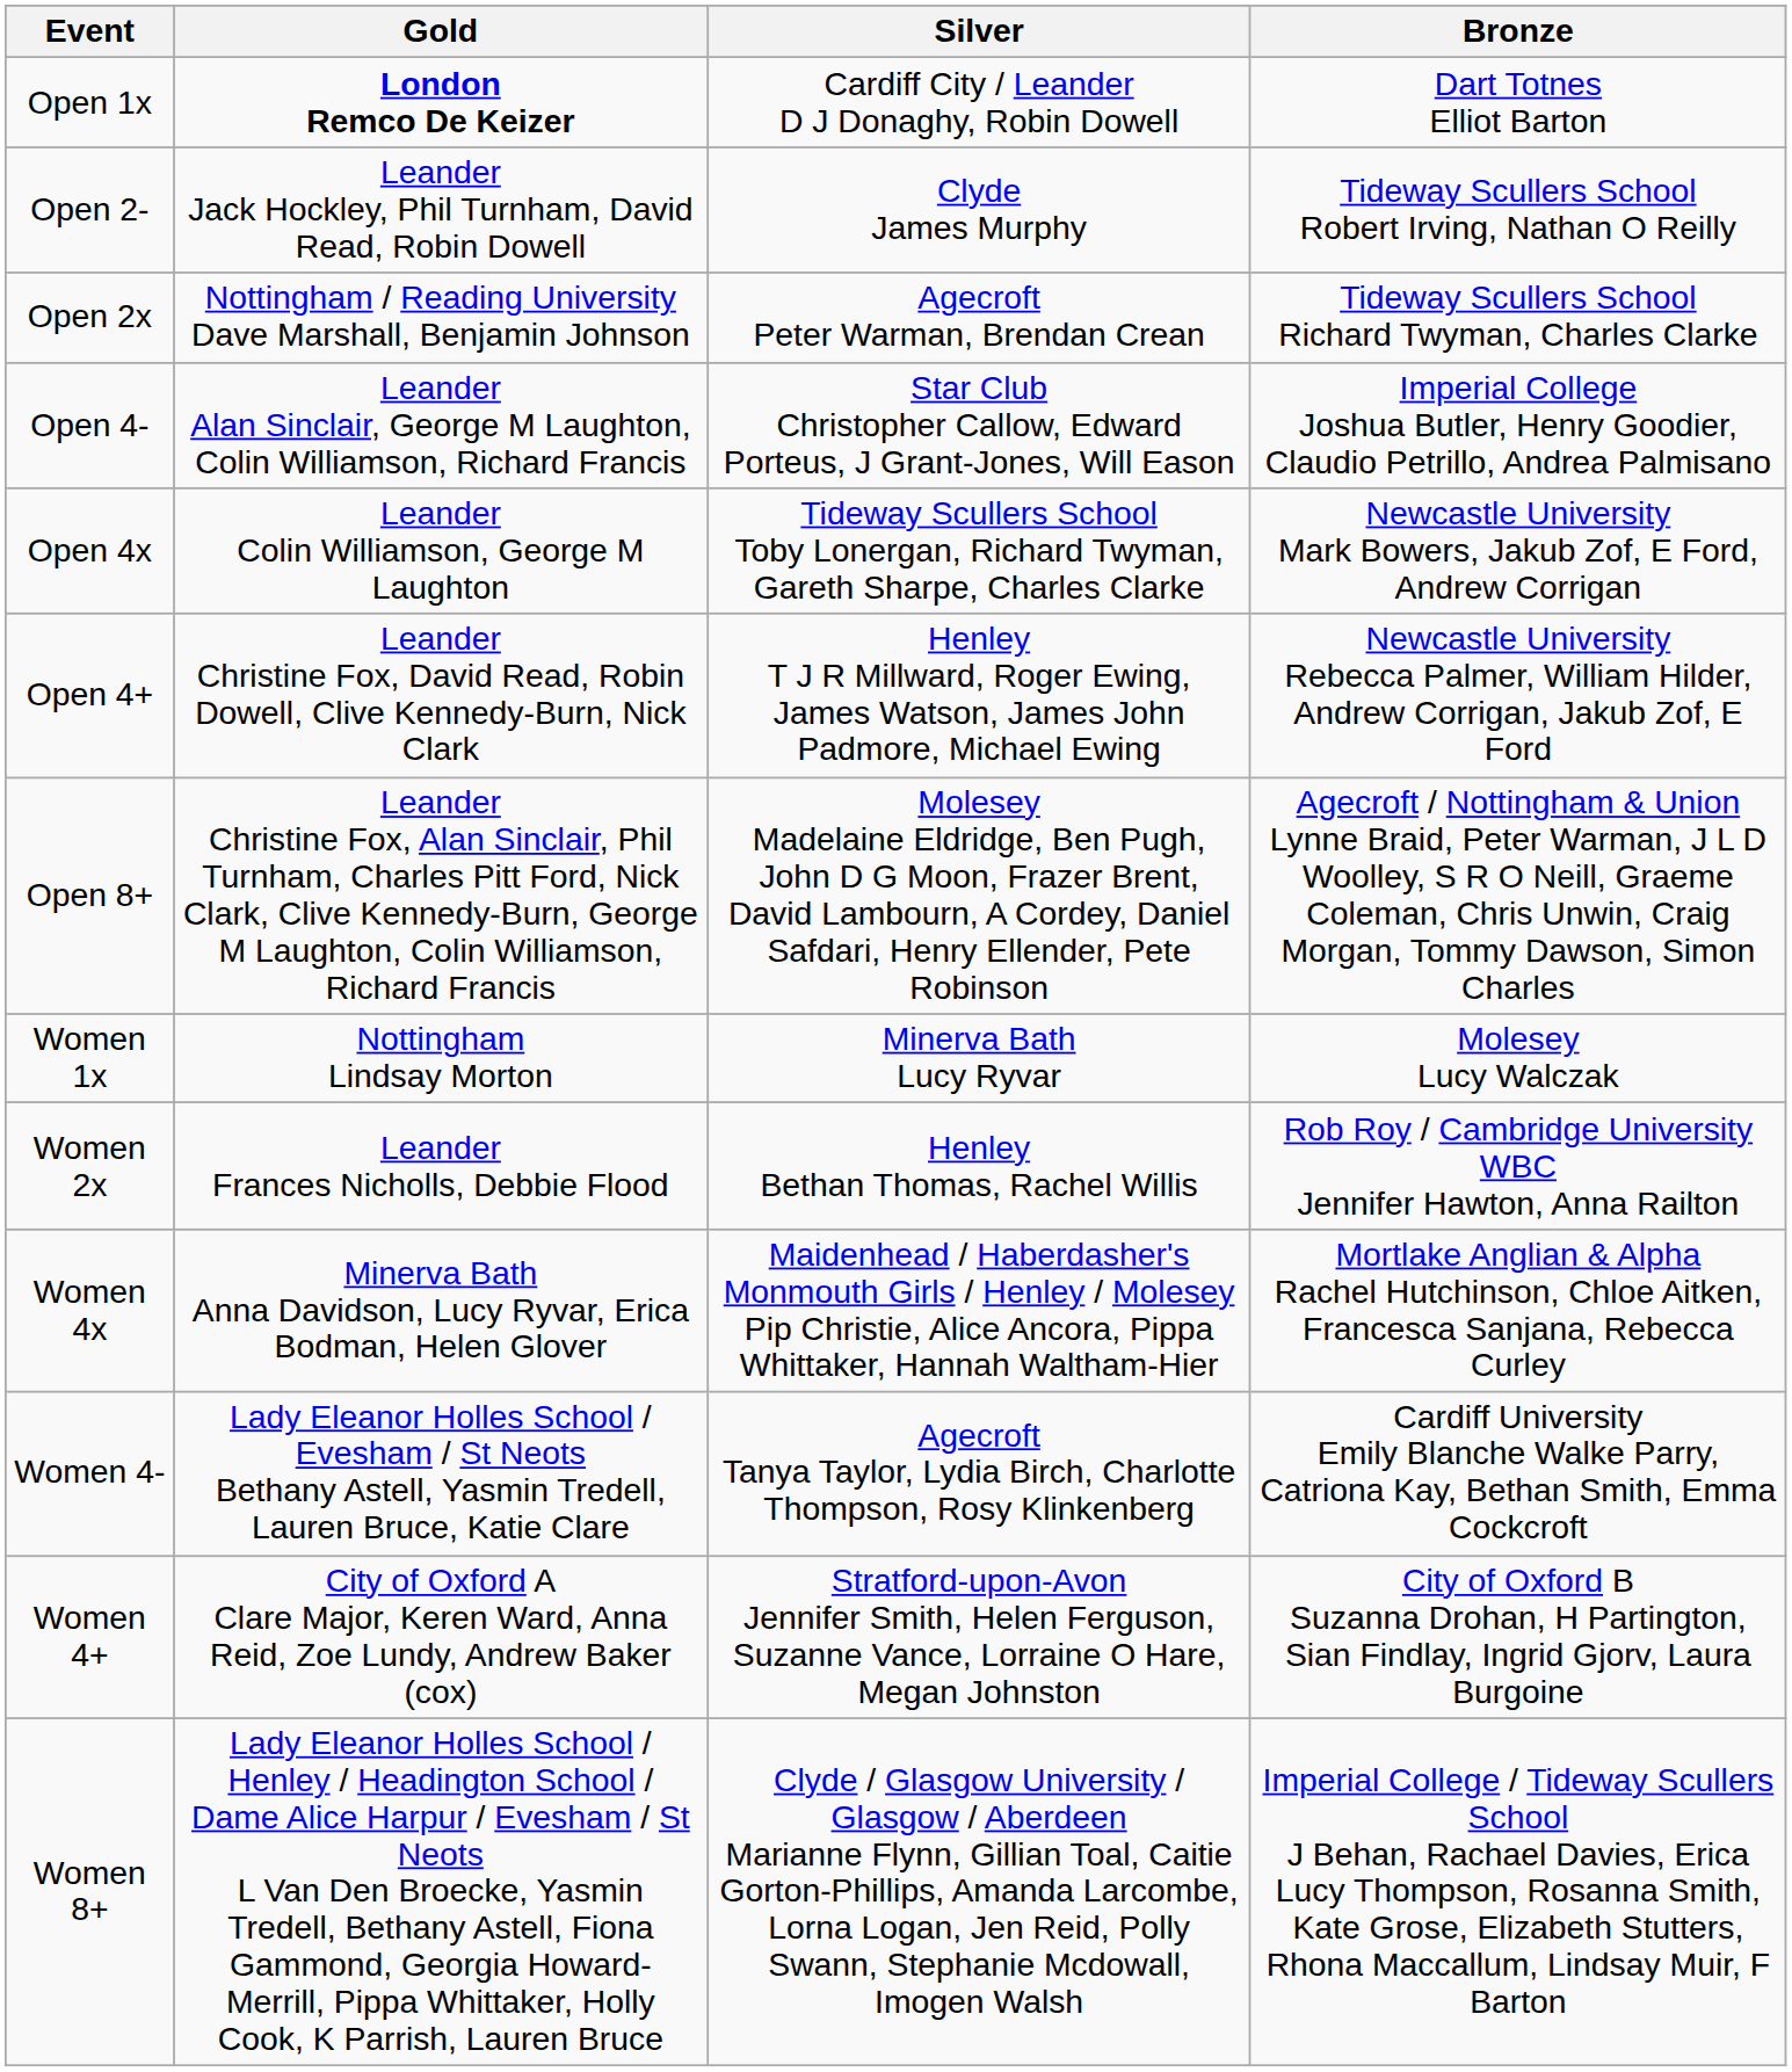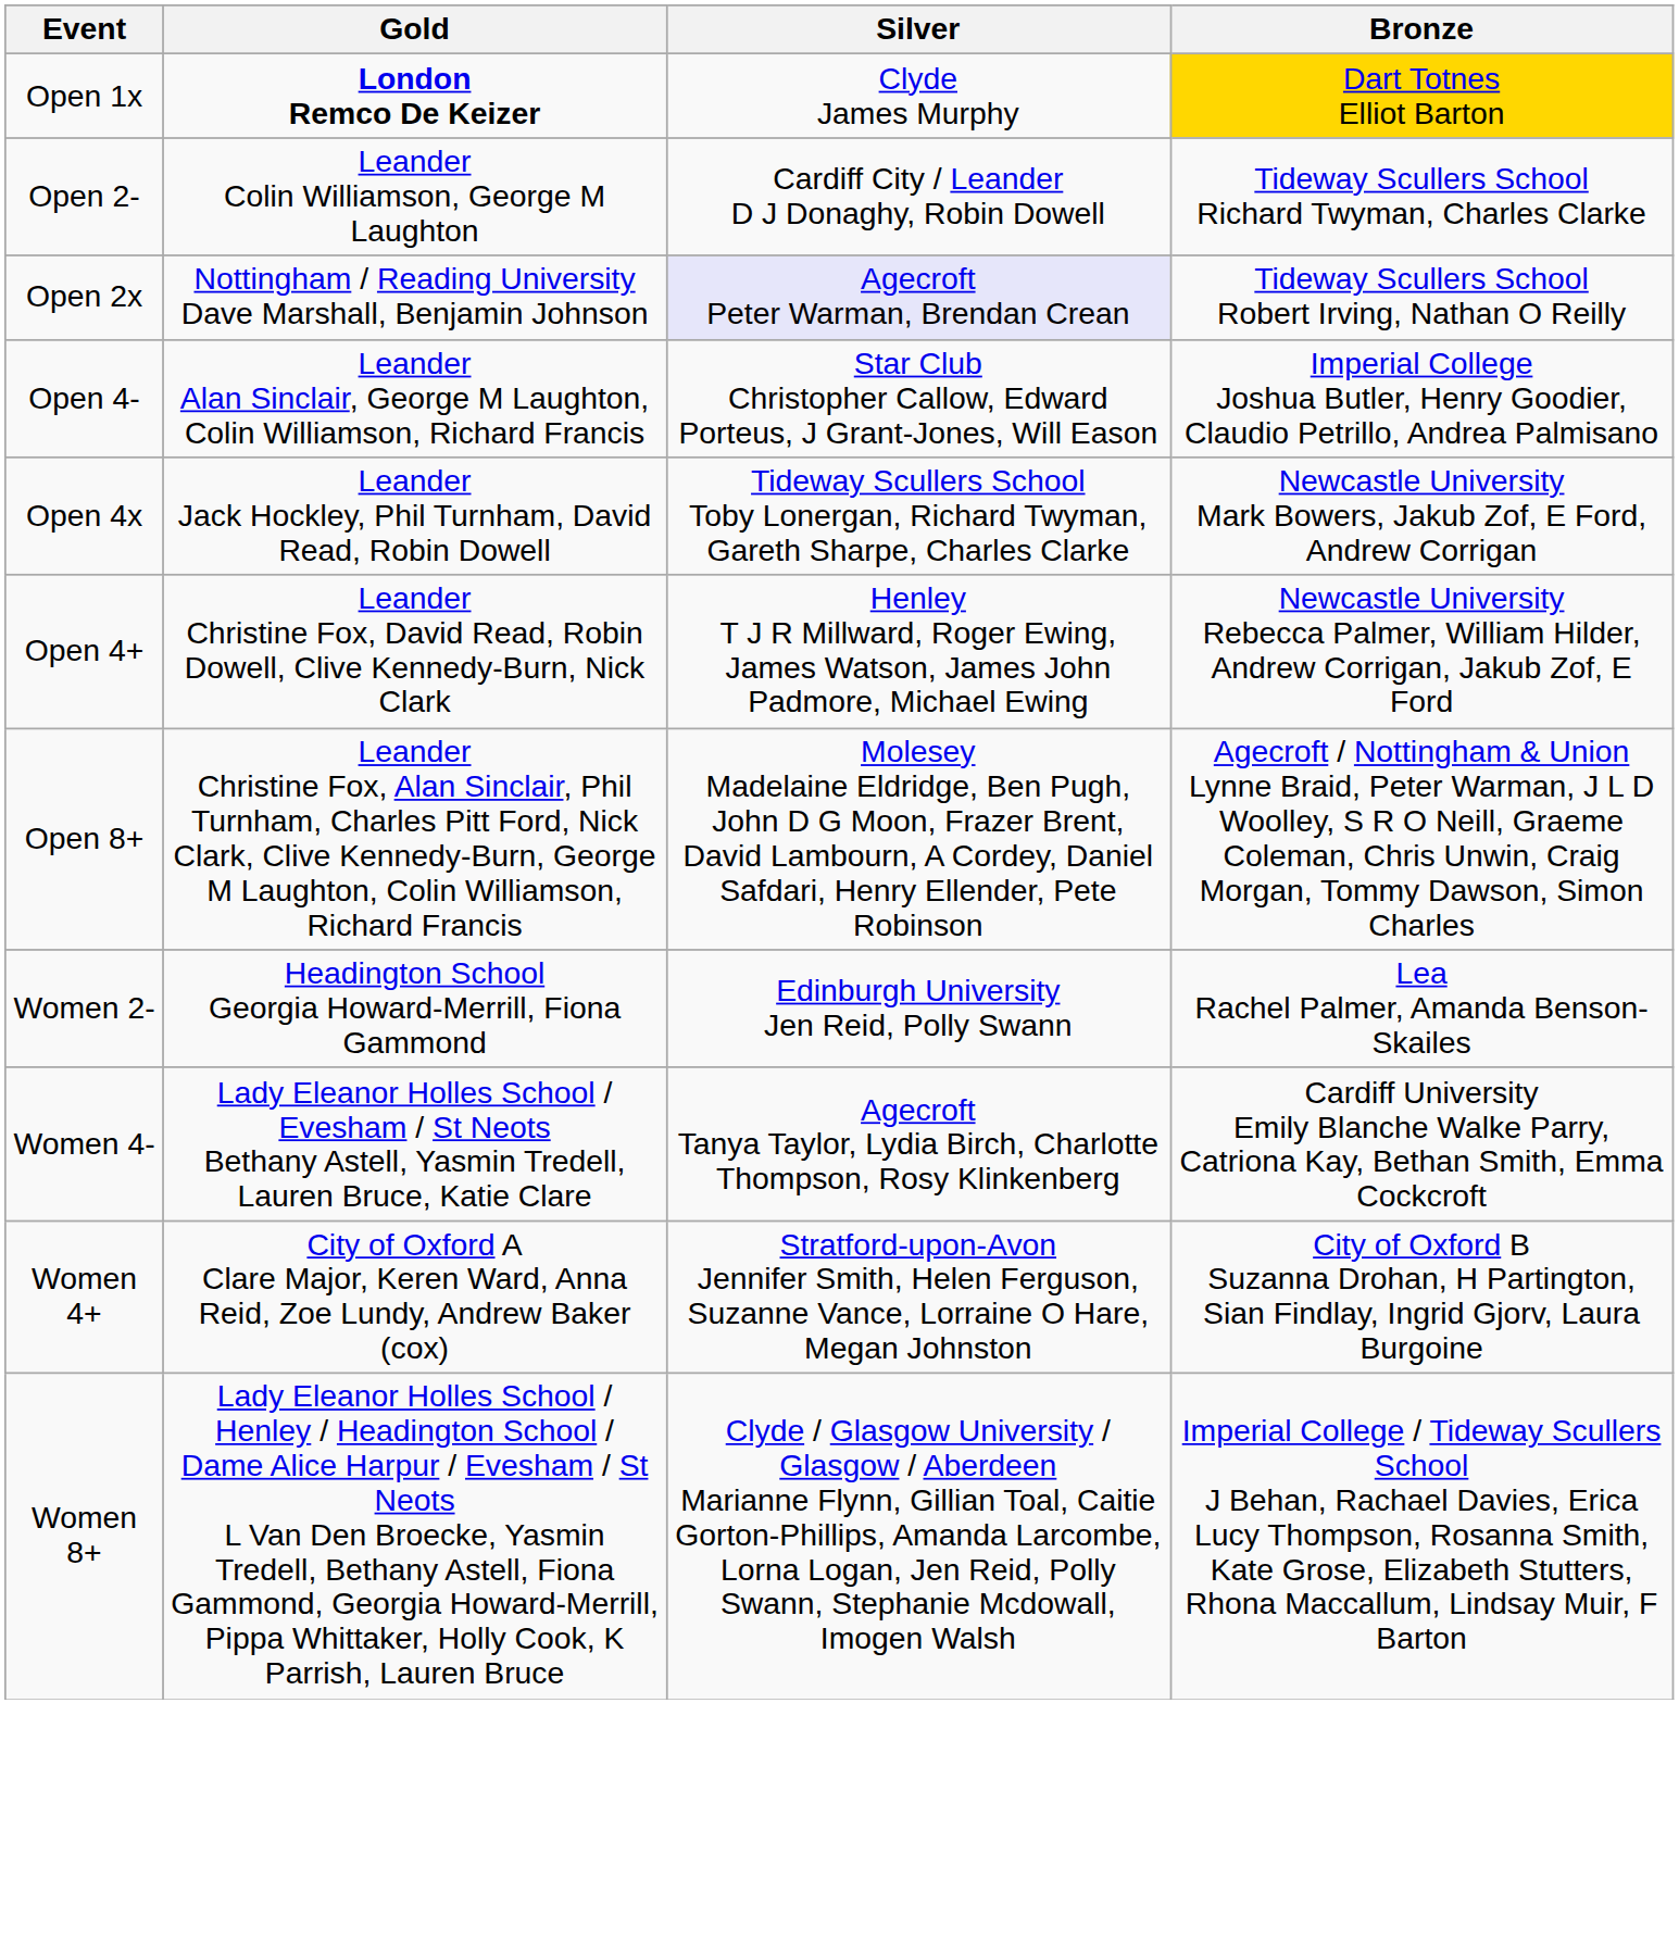 <table class="wikitable" style="text-align:center">
 <tr>
 <th width=80>Event</th>
 <th width=300>Gold</th>
 <th width=300>Silver</th>
 <th width=300>Bronze</th>
 </tr>
 <tr>
 <td>Open 1x</td>
 <td><strong><a href='#'>London</a><br>Remco De Keizer</strong></td>
-<td>Cardiff City / <a href='#'>Leander</a><br>D J Donaghy, Robin Dowell</td>
-<td><a href='#'>Dart Totnes</a><br> Elliot Barton</td>
+<td><a href='#'>Clyde</a><br>James Murphy</td>
+<td style="background: gold;"><a href='#'>Dart Totnes</a><br> Elliot Barton</td>
 </tr>
 <tr>
 <td>Open 2-</td>
-<td><a href='#'>Leander</a><br>Jack Hockley, Phil Turnham, David Read, Robin Dowell</td>
-<td><a href='#'>Clyde</a><br>James Murphy</td>
-<td><a href='#'>Tideway Scullers School</a> <br> Robert Irving, Nathan O Reilly</td>
+<td><a href='#'>Leander</a><br> Colin Williamson, George M Laughton</td>
+<td>Cardiff City / <a href='#'>Leander</a><br>D J Donaghy, Robin Dowell</td>
+<td><a href='#'>Tideway Scullers School</a><br> Richard Twyman, Charles Clarke</td>
 </tr>
 <tr>
 <td>Open 2x</td>
 <td><a href='#'>Nottingham</a> / <a href='#'>Reading University</a><br>Dave Marshall, Benjamin Johnson</td>
-<td><a href='#'>Agecroft</a> <br>Peter Warman, Brendan Crean</td>
-<td><a href='#'>Tideway Scullers School</a><br> Richard Twyman, Charles Clarke</td>
+<td style="background: lavender;"><a href='#'>Agecroft</a> <br>Peter Warman, Brendan Crean</td>
+<td><a href='#'>Tideway Scullers School</a> <br> Robert Irving, Nathan O Reilly</td>
 </tr>
 <tr>
 <td>Open 4-</td>
 <td><a href='#'>Leander</a><br><a href='#'>Alan Sinclair</a>, George M Laughton, Colin Williamson, Richard Francis</td>
 <td><a href='#'>Star Club</a> <br> Christopher Callow, Edward Porteus, J Grant-Jones, Will Eason</td>
 <td><a href='#'>Imperial College</a><br> Joshua Butler, Henry Goodier, Claudio Petrillo, Andrea Palmisano</td>
 </tr>
 <tr>
 <td>Open 4x</td>
-<td><a href='#'>Leander</a><br> Colin Williamson, George M Laughton</td>
+<td><a href='#'>Leander</a><br>Jack Hockley, Phil Turnham, David Read, Robin Dowell</td>
 <td><a href='#'>Tideway Scullers School</a><br>Toby Lonergan, Richard Twyman, Gareth Sharpe, Charles Clarke</td>
 <td><a href='#'>Newcastle University</a> <br> Mark Bowers, Jakub Zof, E Ford, Andrew Corrigan</td>
 </tr>
 <tr>
 <td>Open 4+</td>
 <td><a href='#'>Leander</a> <br> Christine Fox, David Read, Robin Dowell, Clive Kennedy-Burn, Nick Clark</td>
 <td><a href='#'>Henley</a><br> T J R Millward, Roger Ewing, James Watson, James John Padmore, Michael Ewing</td>
 <td><a href='#'>Newcastle University</a><br> Rebecca Palmer, William Hilder, Andrew Corrigan, Jakub Zof, E Ford</td>
 </tr>
 <tr>
 <td>Open 8+</td>
 <td><a href='#'>Leander</a><br>Christine Fox, <a href='#'>Alan Sinclair</a>, Phil Turnham, Charles Pitt Ford, Nick Clark, Clive Kennedy-Burn, George M Laughton, Colin Williamson, Richard Francis</td>
 <td><a href='#'>Molesey</a><br>Madelaine Eldridge, Ben Pugh, John D G Moon, Frazer Brent, David Lambourn, A Cordey, Daniel Safdari, Henry Ellender, Pete Robinson</td>
 <td><a href='#'>Agecroft</a> / <a href='#'>Nottingham & Union</a><br> Lynne Braid, Peter Warman, J L D Woolley, S R O Neill, Graeme Coleman, Chris Unwin, Craig Morgan, Tommy Dawson, Simon Charles</td>
 </tr>
 <tr>
-<td>Women 1x</td>
-<td><a href='#'>Nottingham</a><br>Lindsay Morton</td>
-<td><a href='#'>Minerva Bath</a><br>Lucy Ryvar</td>
-<td><a href='#'>Molesey</a><br> Lucy Walczak</td>
-</tr>
-<tr>
-<td>Women 2x</td>
-<td><a href='#'>Leander</a><br>Frances Nicholls, Debbie Flood</td>
-<td><a href='#'>Henley</a><br>Bethan Thomas, Rachel Willis</td>
-<td><a href='#'>Rob Roy</a> / <a href='#'>Cambridge University WBC</a> <br> Jennifer Hawton, Anna Railton</td>
-</tr>
-<tr>
-<td>Women 4x</td>
-<td><a href='#'>Minerva Bath</a><br>Anna Davidson, Lucy Ryvar, Erica Bodman, Helen Glover</td>
-<td><a href='#'>Maidenhead</a> / <a href='#'>Haberdasher's Monmouth Girls</a> / <a href='#'>Henley</a> / <a href='#'>Molesey</a><br>Pip Christie, Alice Ancora, Pippa Whittaker, Hannah Waltham-Hier</td>
-<td><a href='#'>Mortlake Anglian & Alpha</a><br> Rachel Hutchinson, Chloe Aitken, Francesca Sanjana, Rebecca Curley</td>
+<td>Women 2-</td>
+<td><a href='#'>Headington School</a><br>Georgia Howard-Merrill, Fiona Gammond</td>
+<td><a href='#'>Edinburgh University</a><br>Jen Reid, Polly Swann</td>
+<td><a href='#'>Lea</a><br> Rachel Palmer, Amanda Benson-Skailes</td>
 </tr>
 <tr>
 <td>Women 4-</td>
 <td><a href='#'>Lady Eleanor Holles School</a> / <a href='#'>Evesham</a> / <a href='#'>St Neots</a><br>Bethany Astell, Yasmin Tredell, Lauren Bruce, Katie Clare</td>
 <td><a href='#'>Agecroft</a> <br>Tanya Taylor, Lydia Birch, Charlotte Thompson, Rosy Klinkenberg</td>
 <td>Cardiff University <br>Emily Blanche Walke Parry, Catriona Kay, Bethan Smith, Emma Cockcroft</td>
 </tr>
 <tr>
 <td>Women 4+</td>
 <td><a href='#'>City of Oxford</a> A<br>Clare Major, Keren Ward, Anna Reid, Zoe Lundy, Andrew Baker (cox)</td>
 <td><a href='#'>Stratford-upon-Avon</a><br> Jennifer Smith, Helen Ferguson, Suzanne Vance, Lorraine O Hare, Megan Johnston</td>
 <td><a href='#'>City of Oxford</a> B<br> Suzanna Drohan, H Partington, Sian Findlay, Ingrid Gjorv, Laura Burgoine</td>
 </tr>
 <tr>
 <td>Women 8+</td>
 <td><a href='#'>Lady Eleanor Holles School</a> / <a href='#'>Henley</a> / <a href='#'>Headington School</a> / <a href='#'>Dame Alice Harpur</a> / <a href='#'>Evesham</a> / <a href='#'>St Neots</a><br> L Van Den Broecke, Yasmin Tredell, Bethany Astell, Fiona Gammond, Georgia Howard-Merrill, Pippa Whittaker, Holly Cook, K Parrish, Lauren Bruce</td>
 <td><a href='#'>Clyde</a> / <a href='#'>Glasgow University</a> / <a href='#'>Glasgow</a> / <a href='#'>Aberdeen</a> <br>Marianne Flynn, Gillian Toal, Caitie Gorton-Phillips, Amanda Larcombe, Lorna Logan, Jen Reid, Polly Swann, Stephanie Mcdowall, Imogen Walsh</td>
 <td><a href='#'>Imperial College</a> / <a href='#'>Tideway Scullers School</a><br> J Behan, Rachael Davies, Erica Lucy Thompson, Rosanna Smith, Kate Grose, Elizabeth Stutters, Rhona Maccallum, Lindsay Muir, F Barton</td>
 </tr>
 </table>
